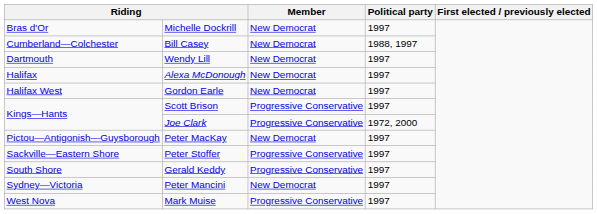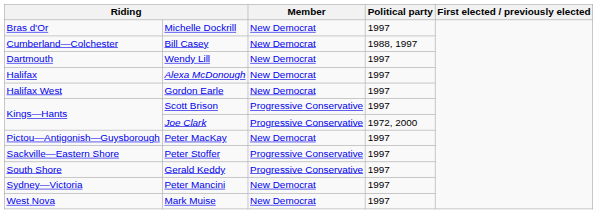 <table class="wikitable">
 <tr>
 <th colspan="2">Riding</th>
 <th>Member</th>
 <th>Political party</th>
 <th>First elected / previously elected</th>
 </tr>
 <tr>
 <td><a href='#'>Bras d'Or</a></td>
 <td><a href='#'>Michelle Dockrill</a></td>
 <td><a href='#'>New Democrat</a></td>
 <td>1997</td>
 </tr>
 <tr>
 <td><a href='#'>Cumberland—Colchester</a></td>
 <td><a href='#'>Bill Casey</a></td>
 <td><a href='#'>New Democrat</a></td>
 <td>1988, 1997</td>
 </tr>
 <tr>
 <td><a href='#'>Dartmouth</a></td>
 <td><a href='#'>Wendy Lill</a></td>
 <td><a href='#'>New Democrat</a></td>
 <td>1997</td>
 </tr>
 <tr>
 <td><a href='#'>Halifax</a></td>
 <td><em><a href='#'>Alexa McDonough</a></em></td>
 <td><a href='#'>New Democrat</a></td>
 <td>1997</td>
 </tr>
 <tr>
 <td><a href='#'>Halifax West</a></td>
 <td><a href='#'>Gordon Earle</a></td>
 <td><a href='#'>New Democrat</a></td>
 <td>1997</td>
 </tr>
 <tr>
 <td rowspan="2"><a href='#'>Kings—Hants</a></td>
 <td><a href='#'>Scott Brison</a></td>
 <td><a href='#'>Progressive Conservative</a></td>
 <td>1997</td>
 </tr>
 <tr>
 <td><em><a href='#'>Joe Clark</a></em></td>
 <td><a href='#'>Progressive Conservative</a></td>
 <td>1972, 2000</td>
 </tr>
 <tr>
 <td><a href='#'>Pictou—Antigonish—Guysborough</a></td>
 <td><a href='#'>Peter MacKay</a></td>
 <td><a href='#'>New Democrat</a></td>
 <td>1997</td>
 </tr>
 <tr>
 <td><a href='#'>Sackville—Eastern Shore</a></td>
 <td><a href='#'>Peter Stoffer</a></td>
 <td><a href='#'>Progressive Conservative</a></td>
 <td>1997</td>
 </tr>
 <tr>
 <td><a href='#'>South Shore</a></td>
 <td><a href='#'>Gerald Keddy</a></td>
 <td><a href='#'>Progressive Conservative</a></td>
 <td>1997</td>
 </tr>
 <tr>
 <td><a href='#'>Sydney—Victoria</a></td>
 <td><a href='#'>Peter Mancini</a></td>
 <td><a href='#'>New Democrat</a></td>
 <td>1997</td>
 </tr>
 <tr>
 <td><a href='#'>West Nova</a></td>
 <td><a href='#'>Mark Muise</a></td>
-<td><a href='#'>Progressive Conservative</a></td>
+<td><a href='#'>New Democrat</a></td>
 <td>1997</td>
 </tr>
 </table>
